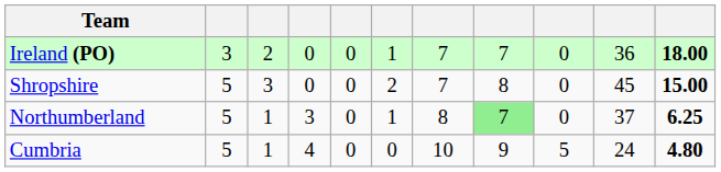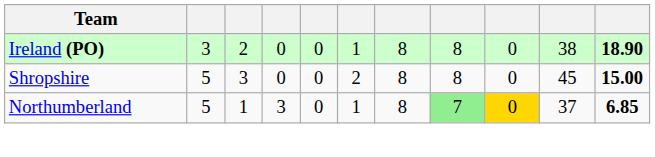 <table class="wikitable" style="text-align:center">
 <tr>
 <th width="150">Team</th>
 <th width="25"></th>
 <th width="25"></th>
 <th width="25"></th>
 <th width="25"></th>
 <th width="25"></th>
 <th width="40"></th>
 <th width="40"></th>
 <th width="40"></th>
 <th width="40"></th>
 <th width="40"></th>
 </tr>
 <tr style="background:#cfc">
 <td style="text-align:left"><a href='#'>Ireland</a> <strong>(PO)</strong></td>
 <td>3</td>
 <td>2</td>
 <td>0</td>
 <td>0</td>
 <td>1</td>
-<td>7</td>
-<td>7</td>
+<td>8</td>
+<td>8</td>
 <td>0</td>
-<td>36</td>
-<td><strong>18.00</strong></td>
+<td>38</td>
+<td><strong>18.90</strong></td>
 </tr>
 <tr>
 <td style="text-align:left"><a href='#'>Shropshire</a></td>
 <td>5</td>
 <td>3</td>
 <td>0</td>
 <td>0</td>
 <td>2</td>
-<td>7</td>
+<td>8</td>
 <td>8</td>
 <td>0</td>
 <td>45</td>
 <td><strong>15.00</strong></td>
 </tr>
 <tr>
 <td style="text-align:left"><a href='#'>Northumberland</a></td>
 <td>5</td>
 <td>1</td>
 <td>3</td>
 <td>0</td>
 <td>1</td>
 <td>8</td>
 <td style="background: lightgreen;">7</td>
-<td>0</td>
+<td style="background: gold;">0</td>
 <td>37</td>
-<td><strong>6.25</strong></td>
-</tr>
-<tr>
-<td style="text-align:left"><a href='#'>Cumbria</a></td>
-<td>5</td>
-<td>1</td>
-<td>4</td>
-<td>0</td>
-<td>0</td>
-<td>10</td>
-<td>9</td>
-<td>5</td>
-<td>24</td>
-<td><strong>4.80</strong></td>
+<td><strong>6.85</strong></td>
 </tr>
 </table>
